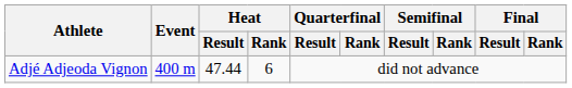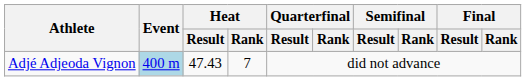 <table class="wikitable" style="font-size:90%;">
 <tr>
 <th rowspan="2">Athlete</th>
 <th rowspan="2">Event</th>
 <th colspan="2">Heat</th>
 <th colspan="2">Quarterfinal</th>
 <th colspan="2">Semifinal</th>
 <th colspan="2">Final</th>
 </tr>
 <tr style="font-size:95%">
 <th>Result</th>
 <th>Rank</th>
 <th>Result</th>
 <th>Rank</th>
 <th>Result</th>
 <th>Rank</th>
 <th>Result</th>
 <th>Rank</th>
 </tr>
 <tr align=center>
 <td align=left><a href='#'>Adjé Adjeoda Vignon</a></td>
-<td align=left><a href='#'>400 m</a></td>
-<td>47.44</td>
-<td>6</td>
+<td align=left style="background: lightblue;"><a href='#'>400 m</a></td>
+<td>47.43</td>
+<td>7</td>
 <td colspan=6>did not advance</td>
 </tr>
 </table>
